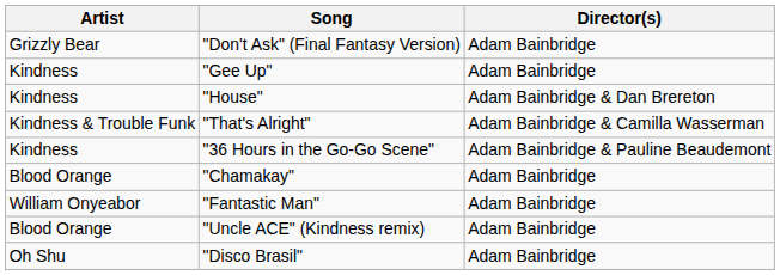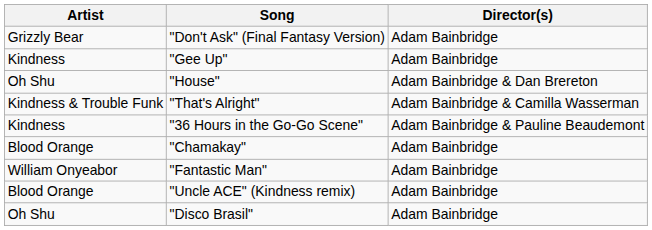 <table class="wikitable sortable">
 <tr>
 <th>Artist</th>
 <th>Song</th>
 <th>Director(s)</th>
 </tr>
 <tr>
 <td>Grizzly Bear</td>
 <td>"Don't Ask" (Final Fantasy Version)</td>
 <td>Adam Bainbridge</td>
 </tr>
 <tr>
 <td>Kindness</td>
 <td>"Gee Up"</td>
 <td>Adam Bainbridge</td>
 </tr>
 <tr>
-<td>Kindness</td>
+<td>Oh Shu</td>
 <td>"House"</td>
 <td>Adam Bainbridge & Dan Brereton</td>
 </tr>
 <tr>
 <td>Kindness & Trouble Funk</td>
 <td>"That's Alright"</td>
 <td>Adam Bainbridge & Camilla Wasserman</td>
 </tr>
 <tr>
 <td>Kindness</td>
 <td>"36 Hours in the Go-Go Scene"</td>
 <td>Adam Bainbridge & Pauline Beaudemont</td>
 </tr>
 <tr>
 <td>Blood Orange</td>
 <td>"Chamakay"</td>
 <td>Adam Bainbridge</td>
 </tr>
 <tr>
 <td>William Onyeabor</td>
 <td>"Fantastic Man"</td>
 <td>Adam Bainbridge</td>
 </tr>
 <tr>
 <td>Blood Orange</td>
 <td>"Uncle ACE" (Kindness remix)</td>
 <td>Adam Bainbridge</td>
 </tr>
 <tr>
 <td>Oh Shu</td>
 <td>"Disco Brasil"</td>
 <td>Adam Bainbridge</td>
 </tr>
 </table>
